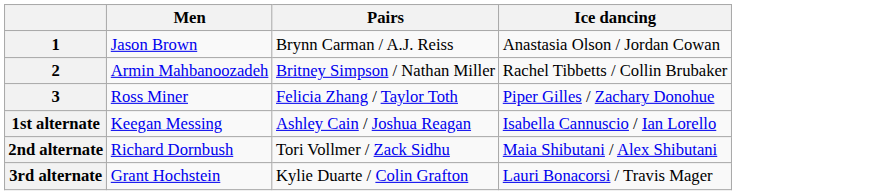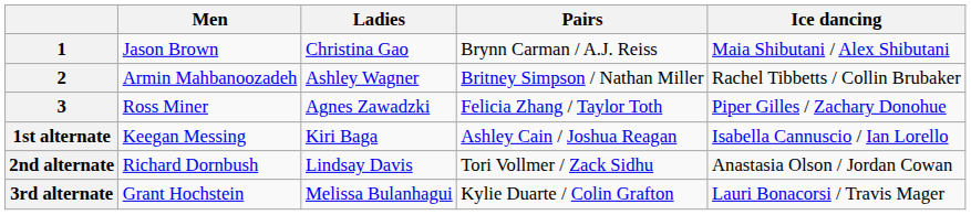 <table class="wikitable">
 <tr>
 <th></th>
 <th>Men</th>
+<th>Ladies</th>
 <th>Pairs</th>
 <th>Ice dancing</th>
 </tr>
 <tr>
 <th>1</th>
 <td><a href='#'>Jason Brown</a></td>
+<td><a href='#'>Christina Gao</a></td>
 <td>Brynn Carman / A.J. Reiss</td>
-<td>Anastasia Olson / Jordan Cowan</td>
+<td><a href='#'>Maia Shibutani</a> / <a href='#'>Alex Shibutani</a></td>
 </tr>
 <tr>
 <th>2</th>
 <td><a href='#'>Armin Mahbanoozadeh</a></td>
+<td><a href='#'>Ashley Wagner</a></td>
 <td><a href='#'>Britney Simpson</a> / Nathan Miller</td>
 <td>Rachel Tibbetts / Collin Brubaker</td>
 </tr>
 <tr>
 <th>3</th>
 <td><a href='#'>Ross Miner</a></td>
+<td><a href='#'>Agnes Zawadzki</a></td>
 <td><a href='#'>Felicia Zhang</a> / <a href='#'>Taylor Toth</a></td>
 <td><a href='#'>Piper Gilles</a> / <a href='#'>Zachary Donohue</a></td>
 </tr>
 <tr>
 <th>1st alternate</th>
 <td><a href='#'>Keegan Messing</a></td>
+<td><a href='#'>Kiri Baga</a></td>
 <td><a href='#'>Ashley Cain</a> / <a href='#'>Joshua Reagan</a></td>
 <td><a href='#'>Isabella Cannuscio</a> / <a href='#'>Ian Lorello</a></td>
 </tr>
 <tr>
 <th>2nd alternate</th>
 <td><a href='#'>Richard Dornbush</a></td>
+<td><a href='#'>Lindsay Davis</a></td>
 <td>Tori Vollmer / <a href='#'>Zack Sidhu</a></td>
-<td><a href='#'>Maia Shibutani</a> / <a href='#'>Alex Shibutani</a></td>
+<td>Anastasia Olson / Jordan Cowan</td>
 </tr>
 <tr>
 <th>3rd alternate</th>
 <td><a href='#'>Grant Hochstein</a></td>
+<td><a href='#'>Melissa Bulanhagui</a></td>
 <td>Kylie Duarte / <a href='#'>Colin Grafton</a></td>
 <td><a href='#'>Lauri Bonacorsi</a> / Travis Mager</td>
 </tr>
 </table>
